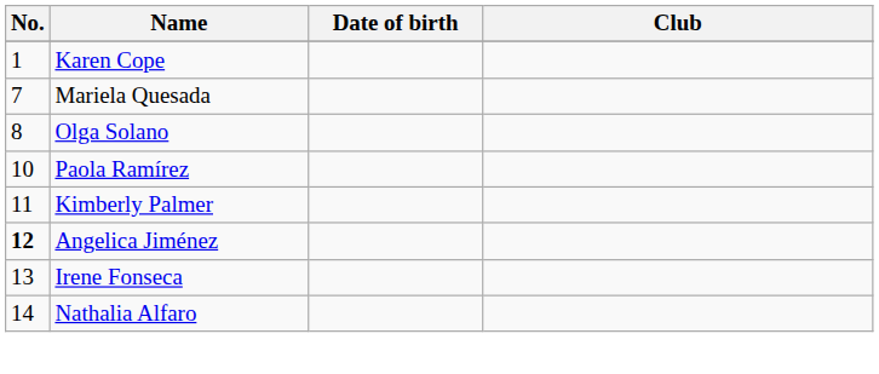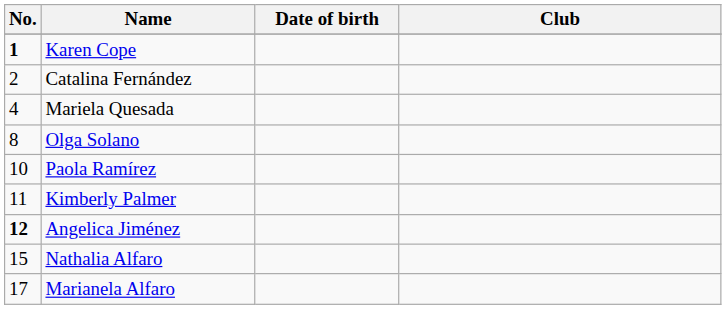 <table class=wikitable sortable style=font-size:100%; text-align:center;>
 <tr>
 <th>No.</th>
 <th style=width:12em>Name</th>
 <th style=width:8em>Date of birth</th>
 <th style=width:19em>Club</th>
 </tr>
 <tr>
 </tr>
 <tr ||>
 </tr>
 <tr>
-<td>1</td>
+<td><strong>1</strong></td>
 <td><a href='#'>Karen Cope</a></td>
 <td></td>
 <td></td>
 </tr>
 <tr>
-<td>7</td>
+<td>2</td>
+<td>Catalina Fernández</td>
+<td></td>
+<td></td>
+</tr>
+<tr>
+<td>4</td>
 <td>Mariela Quesada</td>
 <td></td>
 <td></td>
 </tr>
 <tr>
 <td>8</td>
 <td><a href='#'>Olga Solano</a></td>
 <td></td>
 <td></td>
 </tr>
 <tr>
 <td>10</td>
 <td><a href='#'>Paola Ramírez</a></td>
 <td></td>
 <td></td>
 </tr>
 <tr>
 <td>11</td>
 <td><a href='#'>Kimberly Palmer</a></td>
 <td></td>
 <td></td>
 </tr>
 <tr>
 <td><strong>12</strong></td>
 <td><a href='#'>Angelica Jiménez</a></td>
 <td></td>
 <td></td>
 </tr>
 <tr>
-<td>13</td>
-<td><a href='#'>Irene Fonseca</a></td>
+<td>15</td>
+<td><a href='#'>Nathalia Alfaro</a></td>
 <td></td>
 <td></td>
 </tr>
 <tr>
-<td>14</td>
-<td><a href='#'>Nathalia Alfaro</a></td>
+<td>17</td>
+<td><a href='#'>Marianela Alfaro</a></td>
 <td></td>
 <td></td>
 </tr>
 </table>
